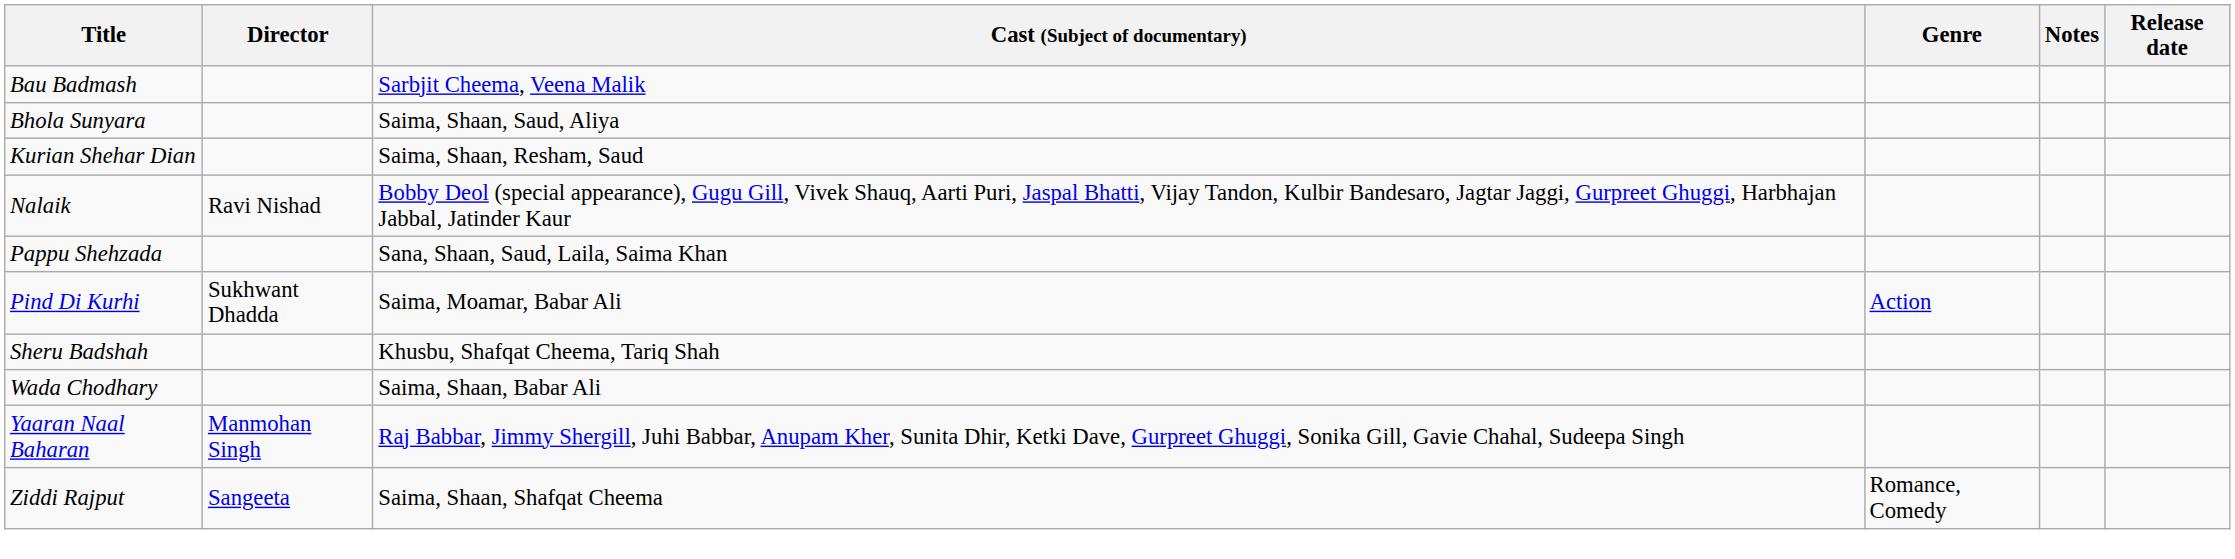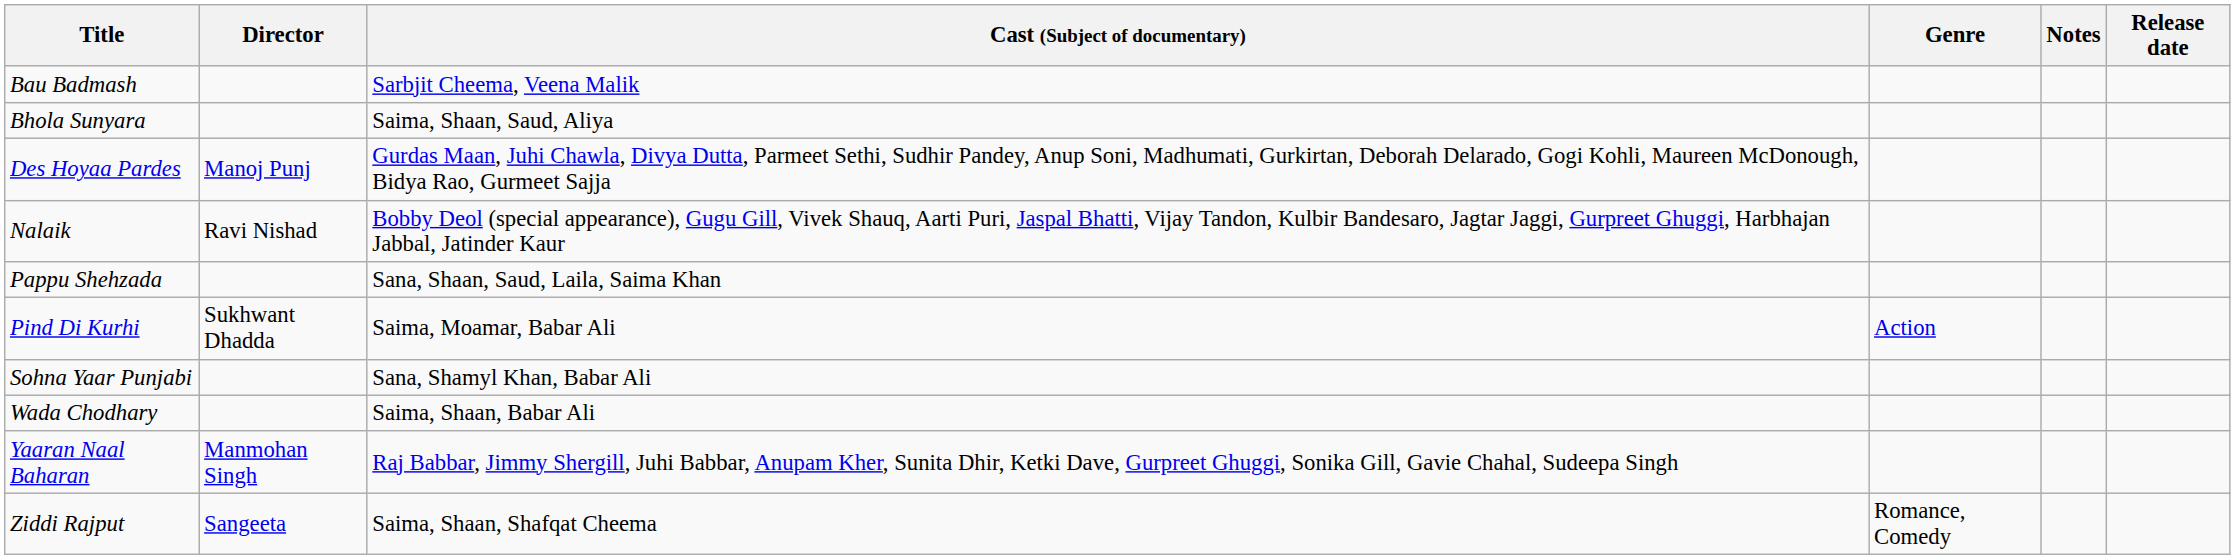 <table class="wikitable sortable">
 <tr>
 <th>Title</th>
 <th>Director</th>
 <th>Cast <small>(Subject of documentary)</small></th>
 <th>Genre</th>
 <th>Notes</th>
 <th>Release date</th>
 </tr>
 <tr>
 <td><em>Bau Badmash</em></td>
 <td></td>
 <td><a href='#'>Sarbjit Cheema</a>, <a href='#'>Veena Malik</a></td>
 <td></td>
 <td></td>
 <td></td>
 </tr>
 <tr>
 <td><em>Bhola Sunyara</em></td>
 <td></td>
 <td>Saima, Shaan, Saud, Aliya</td>
 <td></td>
 <td></td>
 <td></td>
 </tr>
 <tr>
-<td><em>Kurian Shehar Dian</em></td>
-<td></td>
-<td>Saima, Shaan, Resham, Saud</td>
+<td><em><a href='#'>Des Hoyaa Pardes</a></em></td>
+<td><a href='#'>Manoj Punj</a></td>
+<td><a href='#'>Gurdas Maan</a>, <a href='#'>Juhi Chawla</a>, <a href='#'>Divya Dutta</a>, Parmeet Sethi, Sudhir Pandey, Anup Soni, Madhumati, Gurkirtan, Deborah Delarado, Gogi Kohli, Maureen McDonough, Bidya Rao, Gurmeet Sajja</td>
 <td></td>
 <td></td>
 <td></td>
 </tr>
 <tr>
 <td><em>Nalaik</em></td>
 <td>Ravi Nishad</td>
 <td><a href='#'>Bobby Deol</a> (special appearance), <a href='#'>Gugu Gill</a>, Vivek Shauq, Aarti Puri, <a href='#'>Jaspal Bhatti</a>, Vijay Tandon, Kulbir Bandesaro, Jagtar Jaggi, <a href='#'>Gurpreet Ghuggi</a>, Harbhajan Jabbal, Jatinder Kaur</td>
 <td></td>
 <td></td>
 <td></td>
 </tr>
 <tr>
 <td><em>Pappu Shehzada</em></td>
 <td></td>
 <td>Sana, Shaan, Saud, Laila, Saima Khan</td>
 <td></td>
 <td></td>
 <td></td>
 </tr>
 <tr>
 <td><em><a href='#'>Pind Di Kurhi</a></em></td>
 <td>Sukhwant Dhadda</td>
 <td>Saima, Moamar, Babar Ali</td>
 <td><a href='#'>Action</a></td>
 <td></td>
 <td></td>
 </tr>
 <tr>
-<td><em>Sheru Badshah</em></td>
+<td><em>Sohna Yaar Punjabi</em></td>
 <td></td>
-<td>Khusbu, Shafqat Cheema, Tariq Shah</td>
+<td>Sana, Shamyl Khan, Babar Ali</td>
 <td></td>
 <td></td>
 <td></td>
 </tr>
 <tr>
 <td><em>Wada Chodhary</em></td>
 <td></td>
 <td>Saima, Shaan, Babar Ali</td>
 <td></td>
 <td></td>
 <td></td>
 </tr>
 <tr>
 <td><em><a href='#'>Yaaran Naal Baharan</a></em></td>
 <td><a href='#'>Manmohan Singh</a></td>
 <td><a href='#'>Raj Babbar</a>, <a href='#'>Jimmy Shergill</a>, Juhi Babbar, <a href='#'>Anupam Kher</a>, Sunita Dhir, Ketki Dave, <a href='#'>Gurpreet Ghuggi</a>, Sonika Gill, Gavie Chahal, Sudeepa Singh</td>
 <td></td>
 <td></td>
 <td></td>
 </tr>
 <tr>
 <td><em>Ziddi Rajput</em></td>
 <td><a href='#'>Sangeeta</a></td>
 <td>Saima, Shaan, Shafqat Cheema</td>
 <td>Romance, Comedy</td>
 <td></td>
 <td></td>
 </tr>
 </table>
